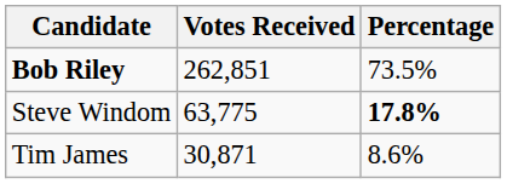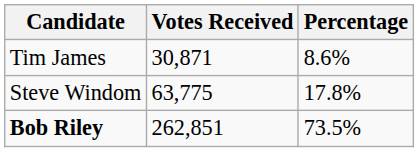 <table class="wikitable">
 <tr>
 <th>Candidate</th>
 <th>Votes Received</th>
 <th>Percentage</th>
 </tr>
 <tr>
+<td>Tim James</td>
+<td>30,871</td>
+<td>8.6%</td>
+</tr>
+<tr>
+<td>Steve Windom</td>
+<td>63,775</td>
+<td>17.8%</td>
+</tr>
+<tr>
 <td><strong>Bob Riley</strong></td>
 <td>262,851</td>
 <td>73.5%</td>
 </tr>
-<tr>
-<td>Steve Windom</td>
-<td>63,775</td>
-<td><strong>17.8%</strong></td>
-</tr>
-<tr>
-<td>Tim James</td>
-<td>30,871</td>
-<td>8.6%</td>
-</tr>
 </table>
